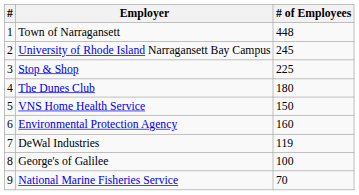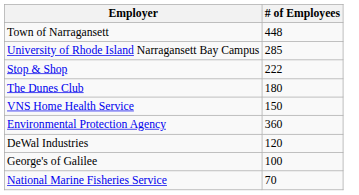 <table class="wikitable">
 <tr>
-<th>#</th>
 <th>Employer</th>
 <th># of Employees</th>
 </tr>
 <tr>
-<td>1</td>
 <td>Town of Narragansett</td>
 <td>448</td>
 </tr>
 <tr>
-<td>2</td>
 <td><a href='#'>University of Rhode Island</a> Narragansett Bay Campus</td>
-<td>245</td>
+<td>285</td>
 </tr>
 <tr>
-<td>3</td>
 <td><a href='#'>Stop & Shop</a></td>
-<td>225</td>
+<td>222</td>
 </tr>
 <tr>
-<td>4</td>
 <td><a href='#'>The Dunes Club</a></td>
 <td>180</td>
 </tr>
 <tr>
-<td>5</td>
 <td><a href='#'>VNS Home Health Service</a></td>
 <td>150</td>
 </tr>
 <tr>
-<td>6</td>
 <td><a href='#'>Environmental Protection Agency</a></td>
-<td>160</td>
+<td>360</td>
 </tr>
 <tr>
-<td>7</td>
 <td>DeWal Industries</td>
-<td>119</td>
+<td>120</td>
 </tr>
 <tr>
-<td>8</td>
 <td>George's of Galilee</td>
 <td>100</td>
 </tr>
 <tr>
-<td>9</td>
 <td><a href='#'>National Marine Fisheries Service</a></td>
 <td>70</td>
 </tr>
 </table>
